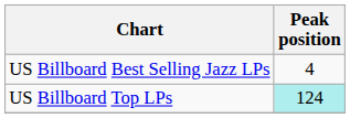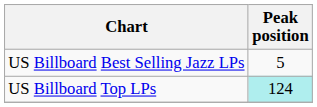 <table class="wikitable">
 <tr>
 <th>Chart</th>
 <th>Peak<br>position</th>
 </tr>
 <tr>
 <td>US <a href='#'>Billboard</a> <a href='#'>Best Selling Jazz LPs</a></td>
-<td align="center">4</td>
+<td align="center">5</td>
 </tr>
 <tr>
 <td>US <a href='#'>Billboard</a> <a href='#'>Top LPs</a></td>
 <td align="center" style="background: paleturquoise;">124</td>
 </tr>
 <tr>
 </tr>
 </table>
